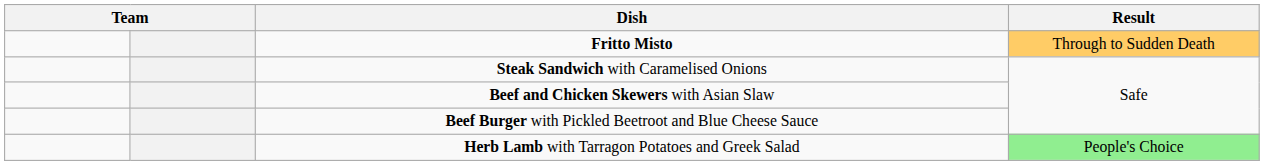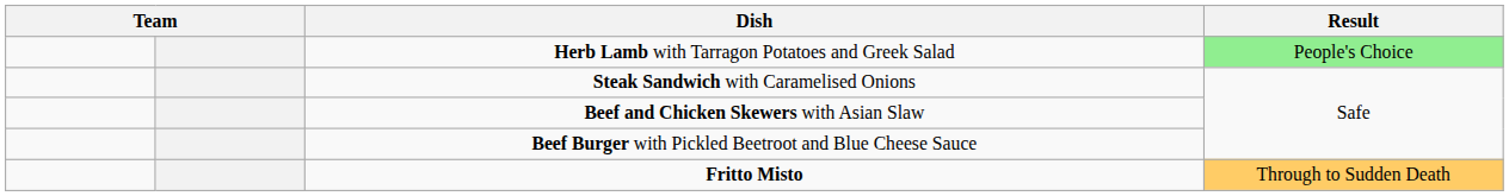 <table class="wikitable plainrowheaders" style="text-align:center; font-size:90%; width:80em; margin-left: auto; margin-right: auto; border: none;">
 <tr>
 <th style="width:20%;" colspan="2">Team</th>
 <th style="width:60%;">Dish</th>
 <th style="width:20%;">Result</th>
 </tr>
 <tr>
 <td></td>
 <th></th>
-<td><strong>Fritto Misto</strong></td>
-<td style="background:#FFCC66">Through to Sudden Death</td>
+<td><strong>Herb Lamb</strong> with Tarragon Potatoes and Greek Salad</td>
+<td style="background:lightgreen">People's Choice</td>
 </tr>
 <tr>
 <td></td>
 <th></th>
 <td><strong>Steak Sandwich</strong> with Caramelised Onions</td>
 <td rowspan="3">Safe</td>
 </tr>
 <tr>
 <td></td>
 <th></th>
 <td><strong>Beef and Chicken Skewers</strong> with Asian Slaw</td>
 </tr>
 <tr>
 <td></td>
 <th></th>
 <td><strong>Beef Burger</strong> with Pickled Beetroot and Blue Cheese Sauce</td>
 </tr>
 <tr>
 <td></td>
 <th></th>
-<td><strong>Herb Lamb</strong> with Tarragon Potatoes and Greek Salad</td>
-<td style="background:lightgreen">People's Choice</td>
+<td><strong>Fritto Misto</strong></td>
+<td style="background:#FFCC66">Through to Sudden Death</td>
 </tr>
 </table>
